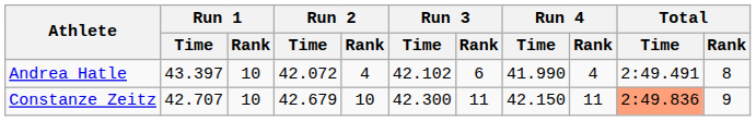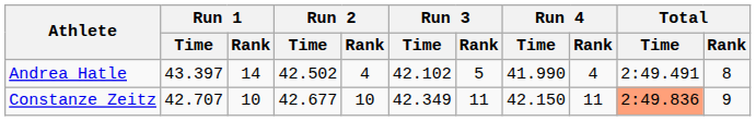 <table class="wikitable" border="1" style="font-size:90%">
 <tr>
 <th rowspan="2">Athlete</th>
 <th colspan="2">Run 1</th>
 <th colspan="2">Run 2</th>
 <th colspan="2">Run 3</th>
 <th colspan="2">Run 4</th>
 <th colspan="2">Total</th>
 </tr>
 <tr>
 <th>Time</th>
 <th>Rank</th>
 <th>Time</th>
 <th>Rank</th>
 <th>Time</th>
 <th>Rank</th>
 <th>Time</th>
 <th>Rank</th>
 <th>Time</th>
 <th>Rank</th>
 </tr>
 <tr>
 <td><a href='#'>Andrea Hatle</a></td>
 <td align="center">43.397</td>
-<td align="center">10</td>
-<td align="center">42.072</td>
+<td align="center">14</td>
+<td align="center">42.502</td>
 <td align="center">4</td>
 <td align="center">42.102</td>
-<td align="center">6</td>
+<td align="center">5</td>
 <td align="center">41.990</td>
 <td align="center">4</td>
 <td align="center">2:49.491</td>
 <td align="center">8</td>
 </tr>
 <tr>
 <td><a href='#'>Constanze Zeitz</a></td>
 <td align="center">42.707</td>
 <td align="center">10</td>
-<td align="center">42.679</td>
+<td align="center">42.677</td>
 <td align="center">10</td>
-<td align="center">42.300</td>
+<td align="center">42.349</td>
 <td align="center">11</td>
 <td align="center">42.150</td>
 <td align="center">11</td>
 <td align="center" style="background: lightsalmon;">2:49.836</td>
 <td align="center">9</td>
 </tr>
 </table>
